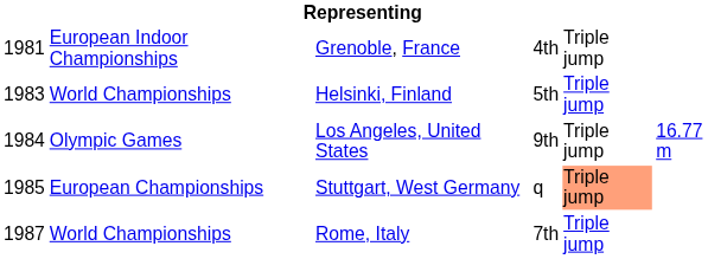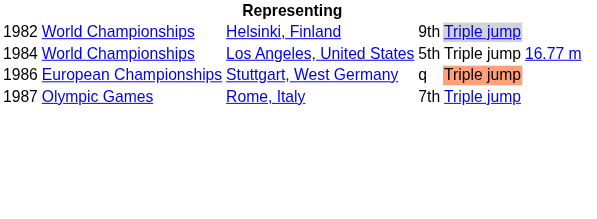 <table>
 <tr>
 <th colspan="6">Representing </th>
 </tr>
 <tr>
-<td>1981</td>
-<td><a href='#'>European Indoor Championships</a></td>
-<td><a href='#'>Grenoble</a>, <a href='#'>France</a></td>
-<td>4th</td>
-<td>Triple jump</td>
-<td></td>
-</tr>
-<tr>
-<td>1983</td>
+<td>1982</td>
 <td><a href='#'>World Championships</a></td>
 <td><a href='#'>Helsinki, Finland</a></td>
-<td>5th</td>
-<td><a href='#'>Triple jump</a></td>
+<td>9th</td>
+<td style="background: lightgrey;"><a href='#'>Triple jump</a></td>
 <td></td>
 </tr>
 <tr>
 <td>1984</td>
-<td><a href='#'>Olympic Games</a></td>
+<td><a href='#'>World Championships</a></td>
 <td><a href='#'>Los Angeles, United States</a></td>
-<td>9th</td>
+<td>5th</td>
 <td>Triple jump</td>
 <td><a href='#'>16.77 m</a></td>
 </tr>
 <tr>
-<td>1985</td>
+<td>1986</td>
 <td><a href='#'>European Championships</a></td>
 <td><a href='#'>Stuttgart, West Germany</a></td>
 <td>q</td>
 <td style="background: lightsalmon;">Triple jump</td>
 <td></td>
 </tr>
 <tr>
 <td>1987</td>
-<td><a href='#'>World Championships</a></td>
+<td><a href='#'>Olympic Games</a></td>
 <td><a href='#'>Rome, Italy</a></td>
 <td>7th</td>
 <td><a href='#'>Triple jump</a></td>
 <td></td>
 </tr>
 </table>
